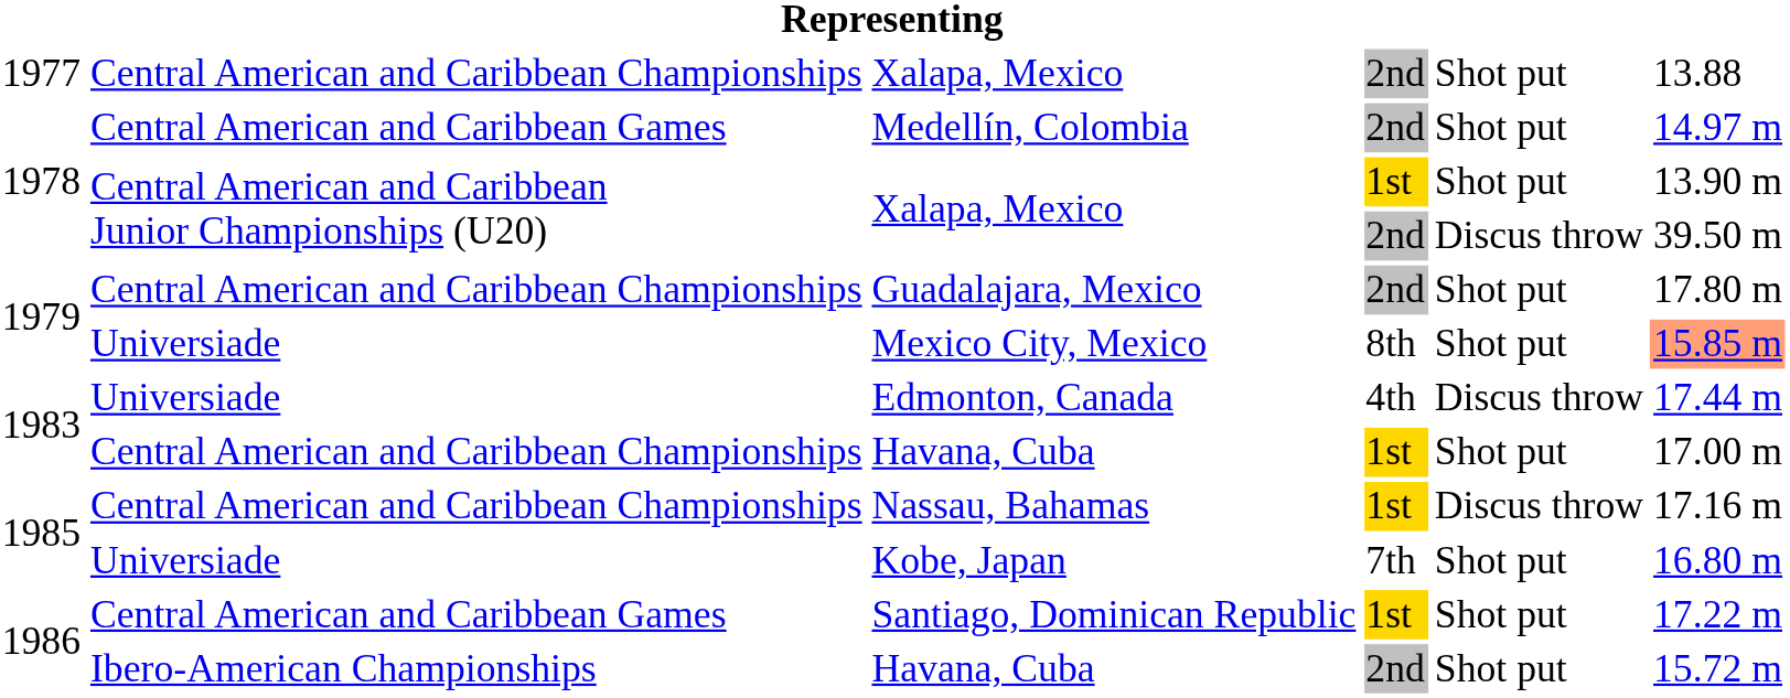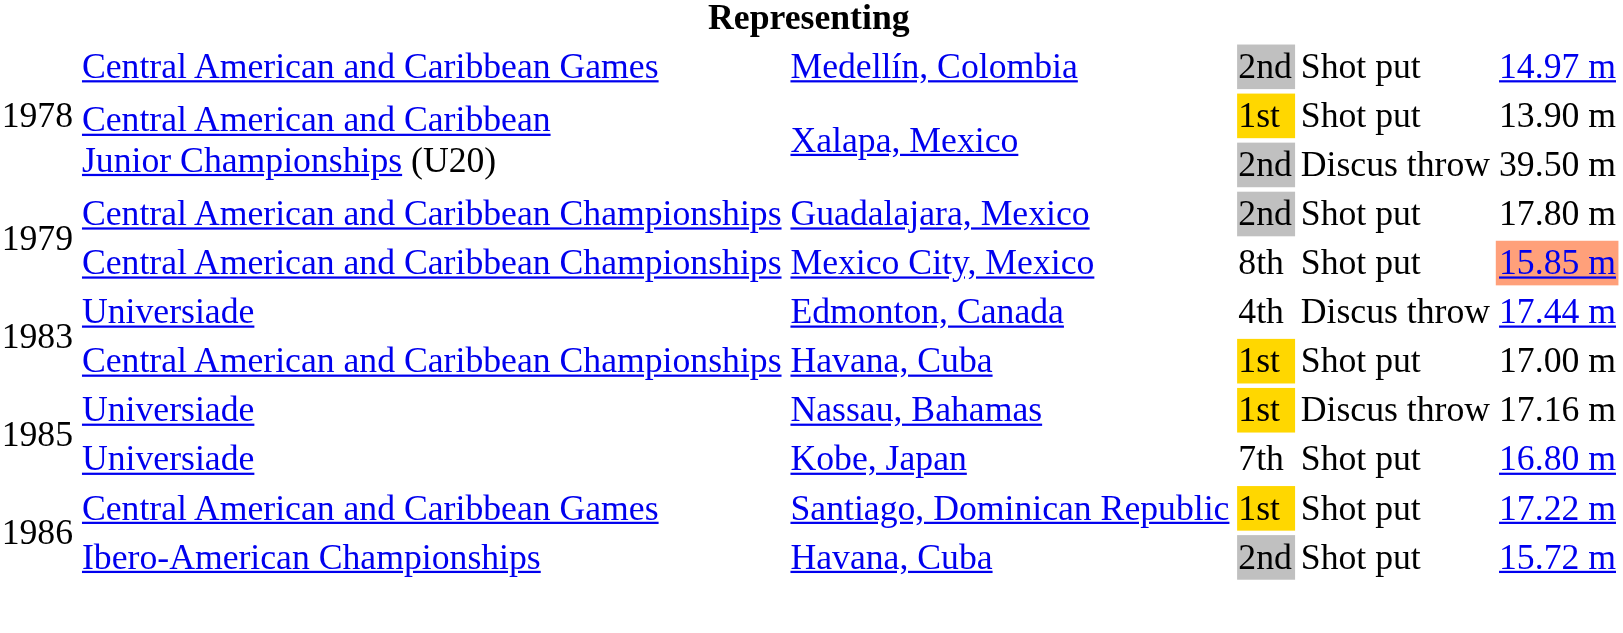 <table>
 <tr>
 <th colspan="6">Representing </th>
-</tr>
-<tr>
-<td>1977</td>
-<td><a href='#'>Central American and Caribbean Championships</a></td>
-<td><a href='#'>Xalapa, Mexico</a></td>
-<td bgcolor=silver>2nd</td>
-<td>Shot put</td>
-<td>13.88</td>
 </tr>
 <tr>
 <td rowspan=3>1978</td>
 <td><a href='#'>Central American and Caribbean Games</a></td>
 <td><a href='#'>Medellín, Colombia</a></td>
 <td bgcolor=silver>2nd</td>
 <td>Shot put</td>
 <td><a href='#'>14.97 m</a></td>
 </tr>
 <tr>
 <td rowspan=2><a href='#'>Central American and Caribbean<br>Junior Championships</a> (U20)</td>
 <td rowspan=2><a href='#'>Xalapa, Mexico</a></td>
 <td bgcolor=gold>1st</td>
 <td>Shot put</td>
 <td>13.90 m</td>
 </tr>
 <tr>
 <td bgcolor=silver>2nd</td>
 <td>Discus throw</td>
 <td>39.50 m</td>
 </tr>
 <tr>
 <td rowspan=2>1979</td>
 <td><a href='#'>Central American and Caribbean Championships</a></td>
 <td><a href='#'>Guadalajara, Mexico</a></td>
 <td bgcolor=silver>2nd</td>
 <td>Shot put</td>
 <td>17.80 m</td>
 </tr>
 <tr>
-<td><a href='#'>Universiade</a></td>
+<td><a href='#'>Central American and Caribbean Championships</a></td>
 <td><a href='#'>Mexico City, Mexico</a></td>
 <td>8th</td>
 <td>Shot put</td>
 <td style="background: lightsalmon;"><a href='#'>15.85 m</a></td>
 </tr>
 <tr>
 <td rowspan=2>1983</td>
 <td><a href='#'>Universiade</a></td>
 <td><a href='#'>Edmonton, Canada</a></td>
 <td>4th</td>
 <td>Discus throw</td>
 <td><a href='#'>17.44 m</a></td>
 </tr>
 <tr>
 <td><a href='#'>Central American and Caribbean Championships</a></td>
 <td><a href='#'>Havana, Cuba</a></td>
 <td bgcolor=gold>1st</td>
 <td>Shot put</td>
 <td>17.00 m</td>
 </tr>
 <tr>
 <td rowspan=2>1985</td>
-<td><a href='#'>Central American and Caribbean Championships</a></td>
+<td><a href='#'>Universiade</a></td>
 <td><a href='#'>Nassau, Bahamas</a></td>
 <td bgcolor=gold>1st</td>
 <td>Discus throw</td>
 <td>17.16 m</td>
 </tr>
 <tr>
 <td><a href='#'>Universiade</a></td>
 <td><a href='#'>Kobe, Japan</a></td>
 <td>7th</td>
 <td>Shot put</td>
 <td><a href='#'>16.80 m</a></td>
 </tr>
 <tr>
 <td rowspan=2>1986</td>
 <td><a href='#'>Central American and Caribbean Games</a></td>
 <td><a href='#'>Santiago, Dominican Republic</a></td>
 <td bgcolor=gold>1st</td>
 <td>Shot put</td>
 <td><a href='#'>17.22 m</a></td>
 </tr>
 <tr>
 <td><a href='#'>Ibero-American Championships</a></td>
 <td><a href='#'>Havana, Cuba</a></td>
 <td bgcolor=silver>2nd</td>
 <td>Shot put</td>
 <td><a href='#'>15.72 m</a></td>
 </tr>
 </table>
